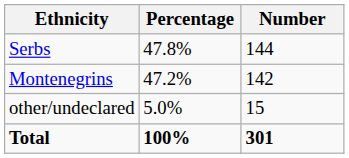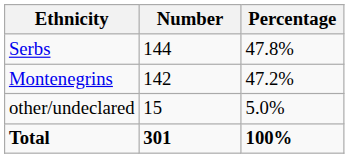 <table class="wikitable">
 <tr>
 <th width="100px">Ethnicity</th>
+<th width="80px">Number</th>
 <th width="80px">Percentage</th>
-<th width="80px">Number</th>
 </tr>
 <tr>
 <td><a href='#'>Serbs</a></td>
+<td>144</td>
 <td>47.8%</td>
-<td>144</td>
 </tr>
 <tr>
 <td><a href='#'>Montenegrins</a></td>
+<td>142</td>
 <td>47.2%</td>
-<td>142</td>
 </tr>
 <tr>
 <td>other/undeclared</td>
+<td>15</td>
 <td>5.0%</td>
-<td>15</td>
 </tr>
 <tr>
 <td><strong>Total</strong></td>
+<td><strong>301</strong></td>
 <td><strong>100%</strong></td>
-<td><strong>301</strong></td>
 </tr>
 </table>
